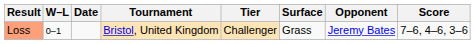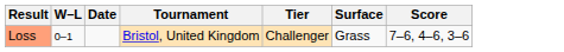 <table class="sortable wikitable">
 <tr>
 <th>Result</th>
 <th class="unsortable">W–L</th>
 <th>Date</th>
 <th>Tournament</th>
 <th>Tier</th>
 <th>Surface</th>
-<th>Opponent</th>
 <th class="unsortable">Score</th>
 </tr>
 <tr>
 <td style="background:#ffa07a;">Loss</td>
 <td><small>0–1</small></td>
 <td></td>
 <td style="background:moccasin;"><a href='#'>Bristol</a>, United Kingdom</td>
 <td style="background:moccasin;">Challenger</td>
 <td>Grass</td>
-<td> <a href='#'>Jeremy Bates</a></td>
 <td>7–6, 4–6, 3–6</td>
 </tr>
 </table>
